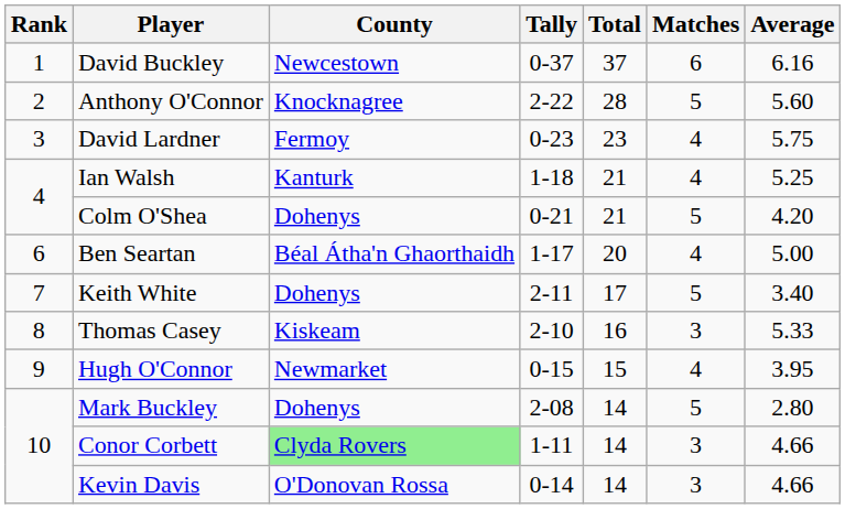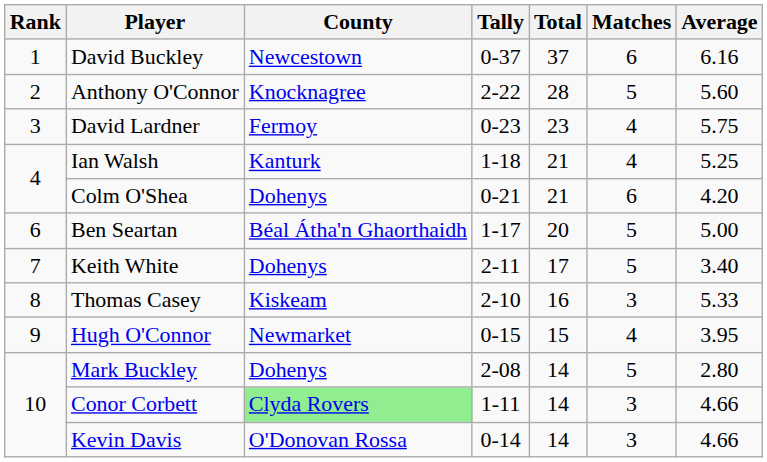 <table class="wikitable">
 <tr>
 <th>Rank</th>
 <th>Player</th>
 <th>County</th>
 <th>Tally</th>
 <th>Total</th>
 <th>Matches</th>
 <th>Average</th>
 </tr>
 <tr>
 <td rowspan=1 align=center>1</td>
 <td>David Buckley</td>
 <td><a href='#'>Newcestown</a></td>
 <td align=center>0-37</td>
 <td align=center>37</td>
 <td align=center>6</td>
 <td align=center>6.16</td>
 </tr>
 <tr>
 <td rowspan=1 align=center>2</td>
 <td>Anthony O'Connor</td>
 <td><a href='#'>Knocknagree</a></td>
 <td align=center>2-22</td>
 <td align=center>28</td>
 <td align=center>5</td>
 <td align=center>5.60</td>
 </tr>
 <tr>
 <td rowspan=1 align=center>3</td>
 <td>David Lardner</td>
 <td><a href='#'>Fermoy</a></td>
 <td align=center>0-23</td>
 <td align=center>23</td>
 <td align=center>4</td>
 <td align=center>5.75</td>
 </tr>
 <tr>
 <td rowspan=2 align=center>4</td>
 <td>Ian Walsh</td>
 <td><a href='#'>Kanturk</a></td>
 <td align=center>1-18</td>
 <td align=center>21</td>
 <td align=center>4</td>
 <td align=center>5.25</td>
 </tr>
 <tr>
 <td>Colm O'Shea</td>
 <td><a href='#'>Dohenys</a></td>
 <td align=center>0-21</td>
 <td align=center>21</td>
-<td align=center>5</td>
+<td align=center>6</td>
 <td align=center>4.20</td>
 </tr>
 <tr>
 <td rowspan=1 align=center>6</td>
 <td>Ben Seartan</td>
 <td><a href='#'>Béal Átha'n Ghaorthaidh</a></td>
 <td align=center>1-17</td>
 <td align=center>20</td>
-<td align=center>4</td>
+<td align=center>5</td>
 <td align=center>5.00</td>
 </tr>
 <tr>
 <td rowspan=1 align=center>7</td>
 <td>Keith White</td>
 <td><a href='#'>Dohenys</a></td>
 <td align=center>2-11</td>
 <td align=center>17</td>
 <td align=center>5</td>
 <td align=center>3.40</td>
 </tr>
 <tr>
 <td rowspan=1 align=center>8</td>
 <td>Thomas Casey</td>
 <td><a href='#'>Kiskeam</a></td>
 <td align=center>2-10</td>
 <td align=center>16</td>
 <td align=center>3</td>
 <td align=center>5.33</td>
 </tr>
 <tr>
 <td rowspan=1 align=center>9</td>
 <td><a href='#'>Hugh O'Connor</a></td>
 <td><a href='#'>Newmarket</a></td>
 <td align=center>0-15</td>
 <td align=center>15</td>
 <td align=center>4</td>
 <td align=center>3.95</td>
 </tr>
 <tr>
 <td rowspan=3 align=center>10</td>
 <td><a href='#'>Mark Buckley</a></td>
 <td><a href='#'>Dohenys</a></td>
 <td align=center>2-08</td>
 <td align=center>14</td>
 <td align=center>5</td>
 <td align=center>2.80</td>
 </tr>
 <tr>
 <td><a href='#'>Conor Corbett</a></td>
 <td style="background: lightgreen;"><a href='#'>Clyda Rovers</a></td>
 <td align=center>1-11</td>
 <td align=center>14</td>
 <td align=center>3</td>
 <td align=center>4.66</td>
 </tr>
 <tr>
 <td><a href='#'>Kevin Davis</a></td>
 <td><a href='#'>O'Donovan Rossa</a></td>
 <td align=center>0-14</td>
 <td align=center>14</td>
 <td align=center>3</td>
 <td align=center>4.66</td>
 </tr>
 </table>
